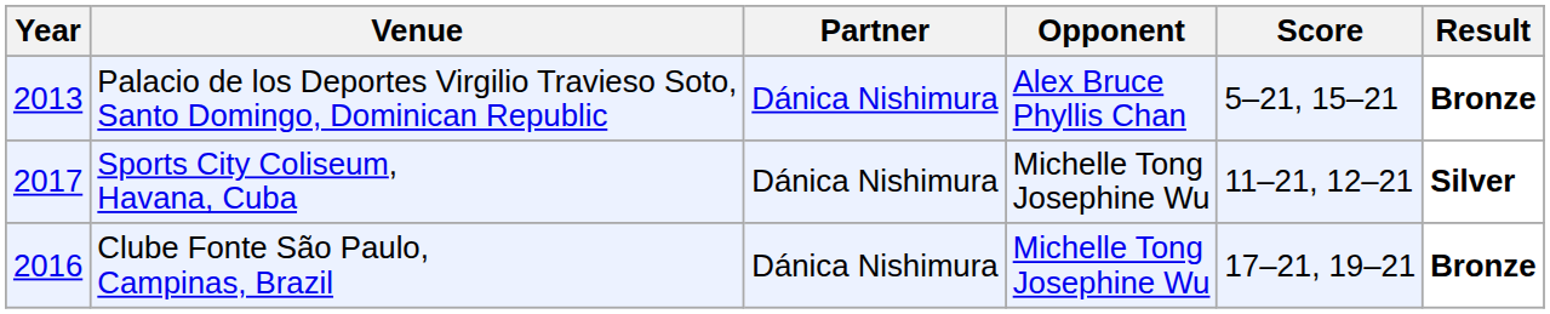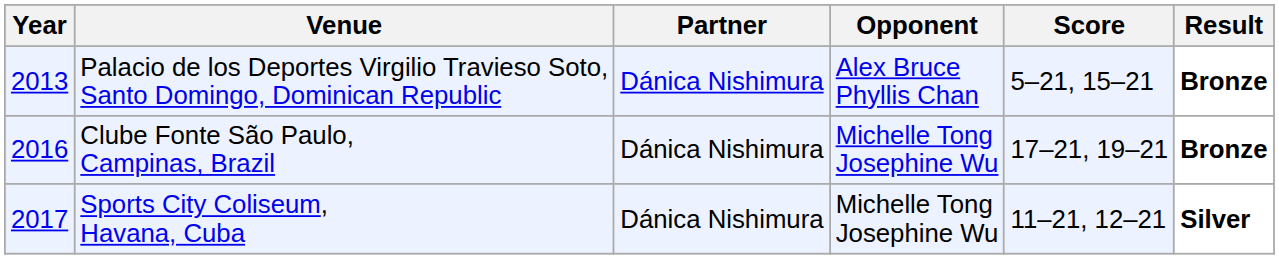 <table class="sortable wikitable" style="font-size: 90%;">
 <tr>
 <th>Year</th>
 <th>Venue</th>
 <th>Partner</th>
 <th>Opponent</th>
 <th>Score</th>
 <th>Result</th>
 </tr>
 <tr style="background:#ECF2FF">
 <td align="center"><a href='#'>2013</a></td>
 <td align="left">Palacio de los Deportes Virgilio Travieso Soto,<br><a href='#'>Santo Domingo, Dominican Republic</a></td>
 <td align="left"> <a href='#'>Dánica Nishimura</a></td>
 <td align="left"> <a href='#'>Alex Bruce</a> <br>  <a href='#'>Phyllis Chan</a></td>
 <td align="left">5–21, 15–21</td>
 <td style="text-align:left; background:white"> <strong>Bronze</strong></td>
 </tr>
 <tr style="background:#ECF2FF">
+<td align="center"><a href='#'>2016</a></td>
+<td align="left">Clube Fonte São Paulo,<br><a href='#'>Campinas, Brazil</a></td>
+<td align="left"> Dánica Nishimura</td>
+<td align="left"> <a href='#'>Michelle Tong</a> <br>  <a href='#'>Josephine Wu</a></td>
+<td align="left">17–21, 19–21</td>
+<td style="text-align:left; background:white"> <strong>Bronze</strong></td>
+</tr>
+<tr style="background:#ECF2FF">
 <td align="center"><a href='#'>2017</a></td>
 <td align="left"><a href='#'>Sports City Coliseum</a>,<br><a href='#'>Havana, Cuba</a></td>
 <td align="left"> Dánica Nishimura</td>
 <td align="left"> Michelle Tong <br>  Josephine Wu</td>
 <td align="left">11–21, 12–21</td>
 <td style="text-align:left; background:white"> <strong>Silver</strong></td>
 </tr>
-<tr style="background:#ECF2FF">
-<td align="center"><a href='#'>2016</a></td>
-<td align="left">Clube Fonte São Paulo,<br><a href='#'>Campinas, Brazil</a></td>
-<td align="left"> Dánica Nishimura</td>
-<td align="left"> <a href='#'>Michelle Tong</a> <br>  <a href='#'>Josephine Wu</a></td>
-<td align="left">17–21, 19–21</td>
-<td style="text-align:left; background:white"> <strong>Bronze</strong></td>
-</tr>
 </table>
